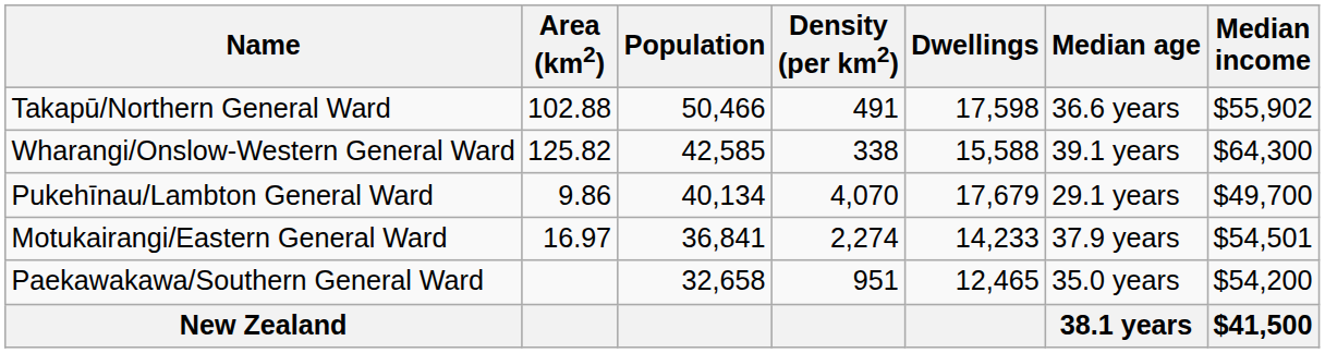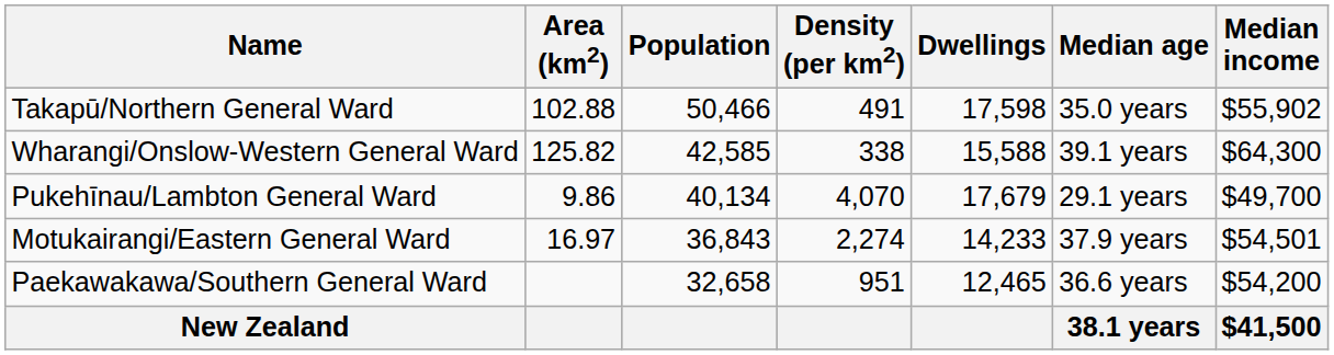 <table class="wikitable">
 <tr>
 <th>Name</th>
 <th>Area<br>(km<sup>2</sup>)</th>
 <th>Population</th>
 <th>Density<br>(per km<sup>2</sup>)</th>
 <th>Dwellings</th>
 <th>Median age</th>
 <th>Median<br>income</th>
 </tr>
 <tr>
 <td>Takapū/Northern General Ward</td>
 <td style="text-align:right;">102.88</td>
 <td style="text-align:right;">50,466</td>
 <td style="text-align:right;">491</td>
 <td style="text-align:right;">17,598</td>
-<td>36.6 years</td>
+<td>35.0 years</td>
 <td>$55,902</td>
 </tr>
 <tr>
 <td>Wharangi/Onslow-Western General Ward</td>
 <td style="text-align:right;">125.82</td>
 <td style="text-align:right;">42,585</td>
 <td style="text-align:right;">338</td>
 <td style="text-align:right;">15,588</td>
 <td>39.1 years</td>
 <td>$64,300</td>
 </tr>
 <tr>
 <td>Pukehīnau/Lambton General Ward</td>
 <td style="text-align:right;">9.86</td>
 <td style="text-align:right;">40,134</td>
 <td style="text-align:right;">4,070</td>
 <td style="text-align:right;">17,679</td>
 <td>29.1 years</td>
 <td>$49,700</td>
 </tr>
 <tr>
 <td>Motukairangi/Eastern General Ward</td>
 <td style="text-align:right;">16.97</td>
-<td style="text-align:right;">36,841</td>
+<td style="text-align:right;">36,843</td>
 <td style="text-align:right;">2,274</td>
 <td style="text-align:right;">14,233</td>
 <td>37.9 years</td>
 <td>$54,501</td>
 </tr>
 <tr>
 <td>Paekawakawa/Southern General Ward</td>
 <td style="text-align:right;"35.15></td>
 <td style="text-align:right;">32,658</td>
 <td style="text-align:right;">951</td>
 <td style="text-align:right;">12,465</td>
-<td>35.0 years</td>
+<td>36.6 years</td>
 <td>$54,200</td>
 </tr>
 <tr>
 <th>New Zealand</th>
 <th></th>
 <th></th>
 <th></th>
 <th></th>
 <th>38.1 years</th>
 <th style="text-align:left;">$41,500</th>
 </tr>
 </table>
